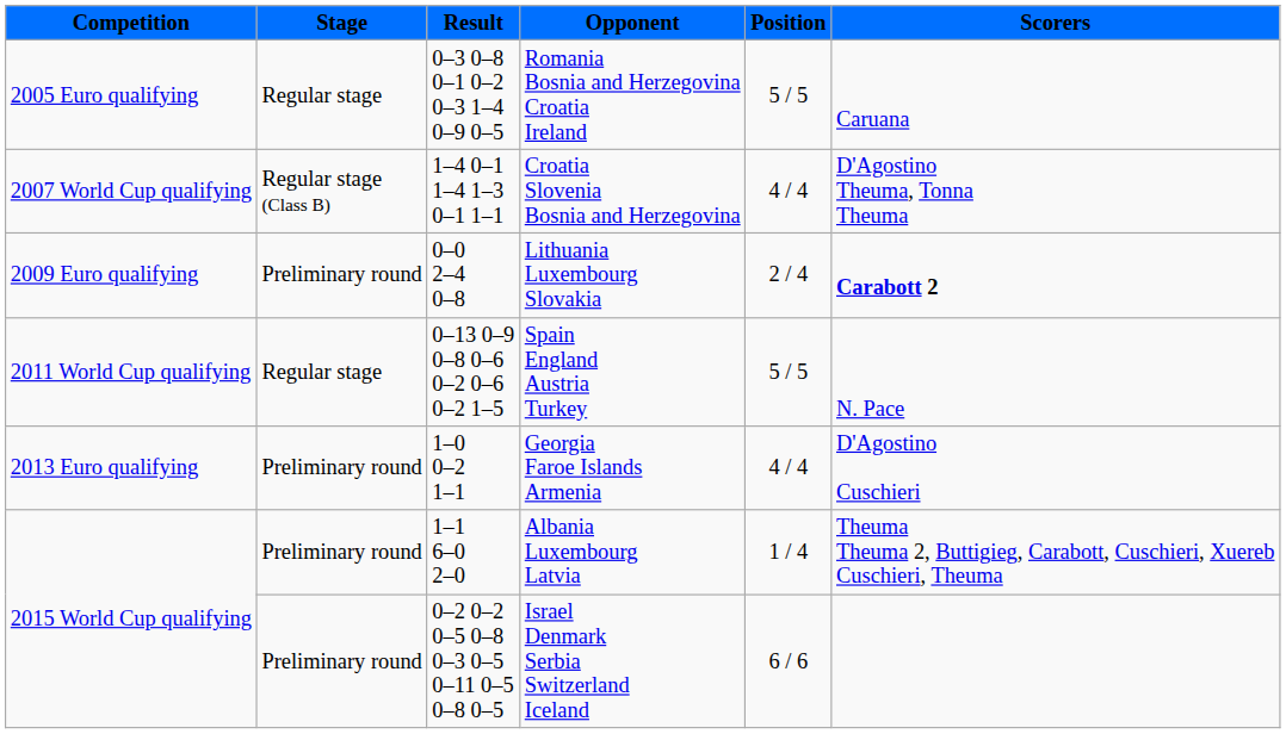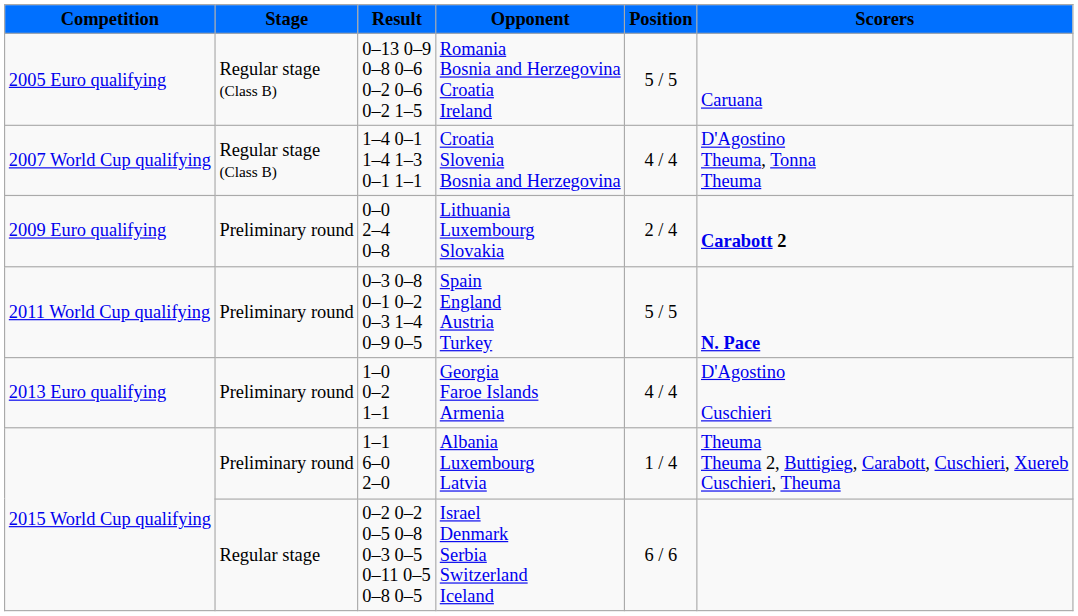 <table class="wikitable">
 <tr>
 <th style="background:#0070FF;"><span>Competition</span></th>
 <th style="background:#0070FF;"><span>Stage</span></th>
 <th style="background:#0070FF;"><span>Result</span></th>
 <th style="background:#0070FF;"><span>Opponent</span></th>
 <th style="background:#0070FF;"><span>Position</span></th>
 <th style="background:#0070FF;"><span>Scorers</span></th>
 </tr>
 <tr>
 <td><a href='#'>2005 Euro qualifying</a></td>
-<td>Regular stage</td>
-<td>0–3 0–8<br>0–1 0–2<br>0–3 1–4<br>0–9 0–5</td>
+<td>Regular stage <br><small>(Class B)</small></td>
+<td>0–13 0–9<br>0–8 0–6<br>0–2 0–6<br>0–2 1–5</td>
 <td> <a href='#'>Romania</a><br> <a href='#'>Bosnia and Herzegovina</a><br> <a href='#'>Croatia</a><br> <a href='#'>Ireland</a></td>
 <td align=center>5 / 5</td>
 <td><br><br><a href='#'>Caruana</a><br></td>
 </tr>
 <tr>
 <td><a href='#'>2007 World Cup qualifying</a></td>
 <td>Regular stage<br> <small>(Class B)</small></td>
 <td>1–4 0–1<br>1–4 1–3<br>0–1 1–1</td>
 <td> <a href='#'>Croatia</a><br> <a href='#'>Slovenia</a><br> <a href='#'>Bosnia and Herzegovina</a></td>
 <td align=center>4 / 4</td>
 <td><a href='#'>D'Agostino</a><br><a href='#'>Theuma</a>, <a href='#'>Tonna</a><br><a href='#'>Theuma</a></td>
 </tr>
 <tr>
 <td><a href='#'>2009 Euro qualifying</a></td>
 <td>Preliminary round</td>
 <td>0–0<br>2–4<br>0–8</td>
 <td> <a href='#'>Lithuania</a><br> <a href='#'>Luxembourg</a><br> <a href='#'>Slovakia</a></td>
 <td align=center>2 / 4</td>
 <td><strong><br><a href='#'>Carabott</a> 2<br></strong></td>
 </tr>
 <tr>
 <td><a href='#'>2011 World Cup qualifying</a></td>
-<td>Regular stage</td>
-<td>0–13 0–9<br>0–8 0–6<br>0–2 0–6<br>0–2 1–5</td>
+<td>Preliminary round</td>
+<td>0–3 0–8<br>0–1 0–2<br>0–3 1–4<br>0–9 0–5</td>
 <td> <a href='#'>Spain</a><br> <a href='#'>England</a><br> <a href='#'>Austria</a><br> <a href='#'>Turkey</a></td>
 <td align=center>5 / 5</td>
-<td><br><br><br><a href='#'>N. Pace</a></td>
+<td><strong><br><br><br><a href='#'>N. Pace</a></strong></td>
 </tr>
 <tr>
 <td><a href='#'>2013 Euro qualifying</a></td>
 <td>Preliminary round</td>
 <td>1–0<br>0–2<br>1–1</td>
 <td> <a href='#'>Georgia</a><br> <a href='#'>Faroe Islands</a><br> <a href='#'>Armenia</a></td>
 <td align=center>4 / 4</td>
 <td><a href='#'>D'Agostino</a><br><br><a href='#'>Cuschieri</a></td>
 </tr>
 <tr>
 <td rowspan=2><a href='#'>2015 World Cup qualifying</a></td>
 <td>Preliminary round</td>
 <td>1–1<br>6–0<br>2–0</td>
 <td> <a href='#'>Albania</a><br> <a href='#'>Luxembourg</a><br> <a href='#'>Latvia</a></td>
 <td align=center>1 / 4</td>
 <td><a href='#'>Theuma</a><br><a href='#'>Theuma</a> 2, <a href='#'>Buttigieg</a>, <a href='#'>Carabott</a>, <a href='#'>Cuschieri</a>, <a href='#'>Xuereb</a><br><a href='#'>Cuschieri</a>, <a href='#'>Theuma</a></td>
 </tr>
 <tr>
-<td>Preliminary round</td>
+<td>Regular stage</td>
 <td>0–2 0–2<br>0–5 0–8<br>0–3 0–5<br>0–11 0–5<br>0–8 0–5</td>
 <td> <a href='#'>Israel</a><br> <a href='#'>Denmark</a><br> <a href='#'>Serbia</a><br> <a href='#'>Switzerland</a><br> <a href='#'>Iceland</a></td>
 <td align=center>6 / 6</td>
 <td></td>
 </tr>
 </table>
